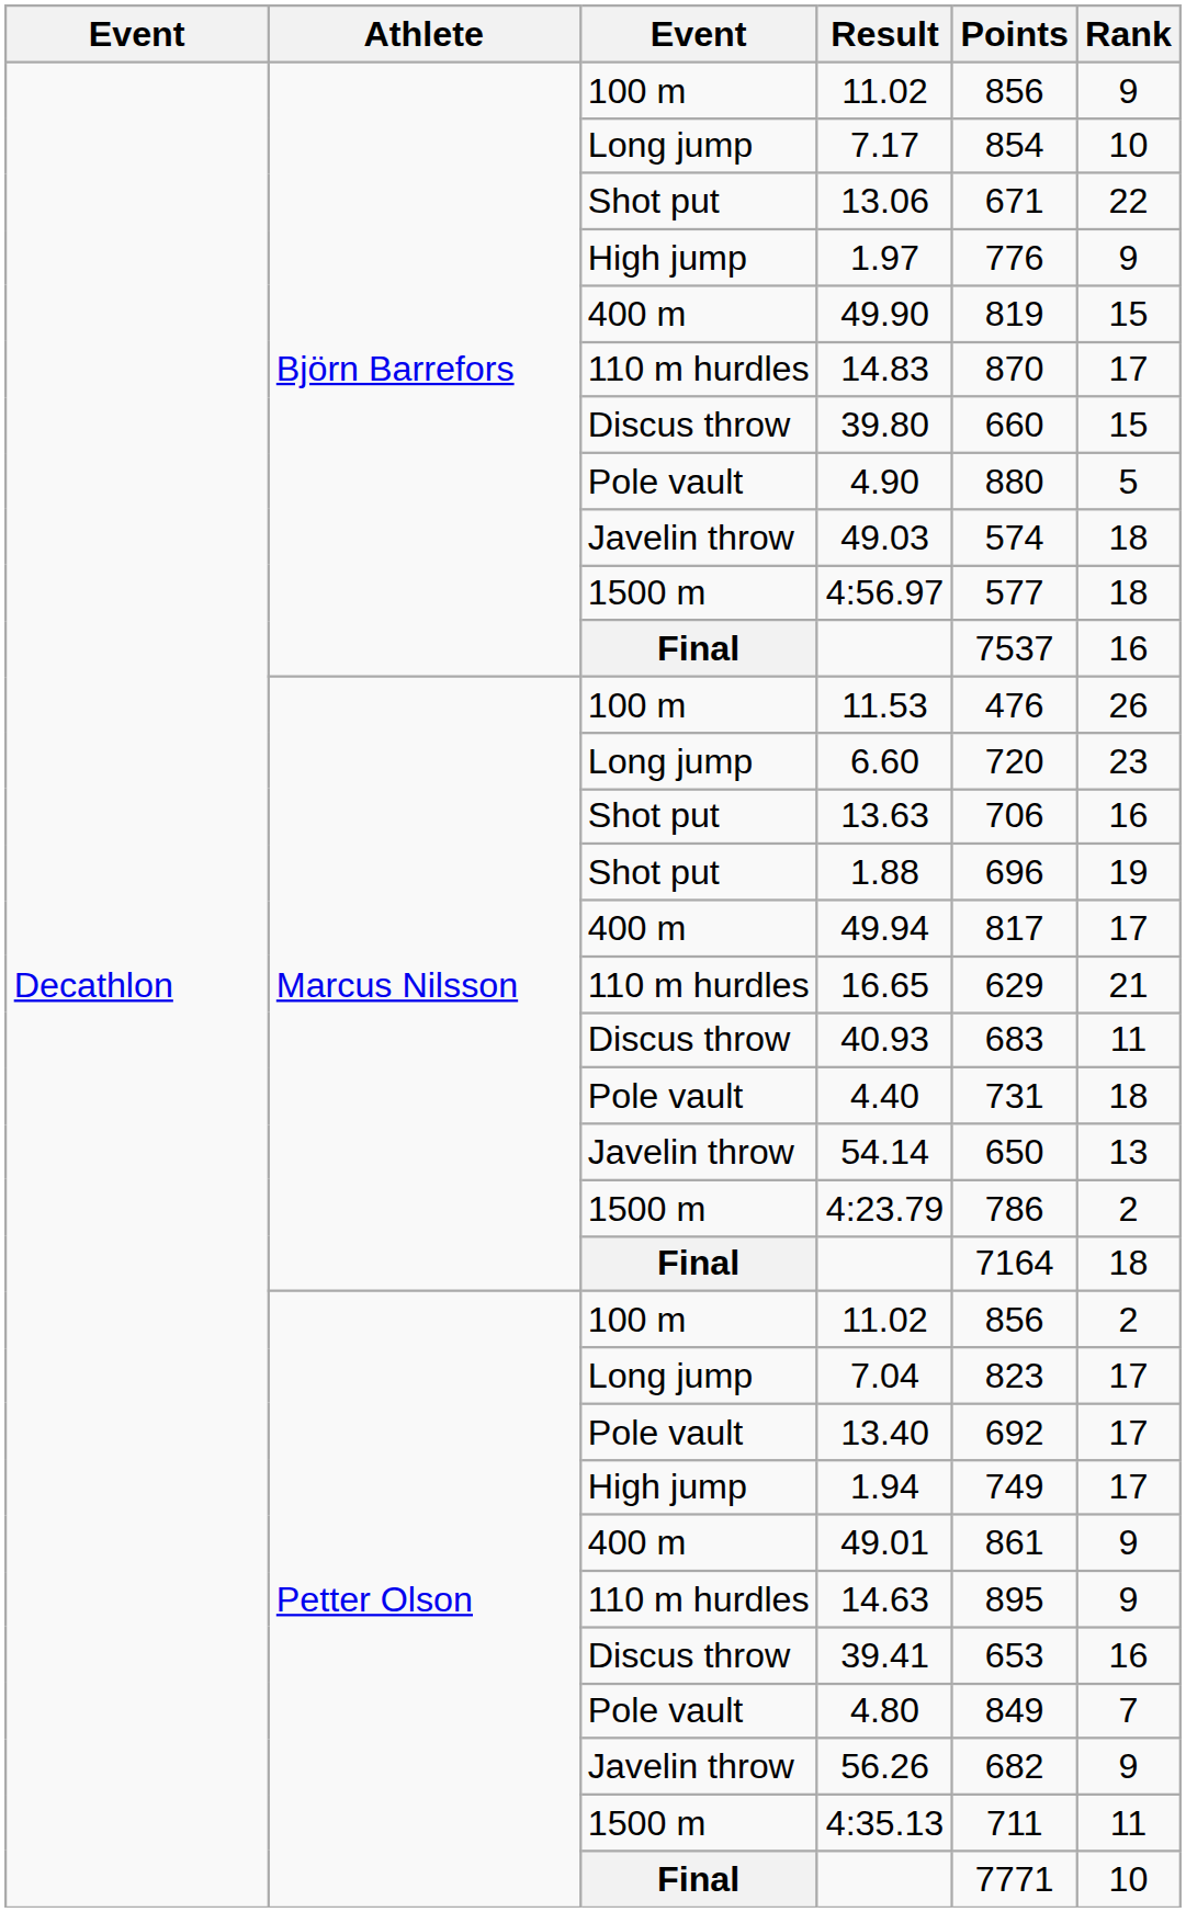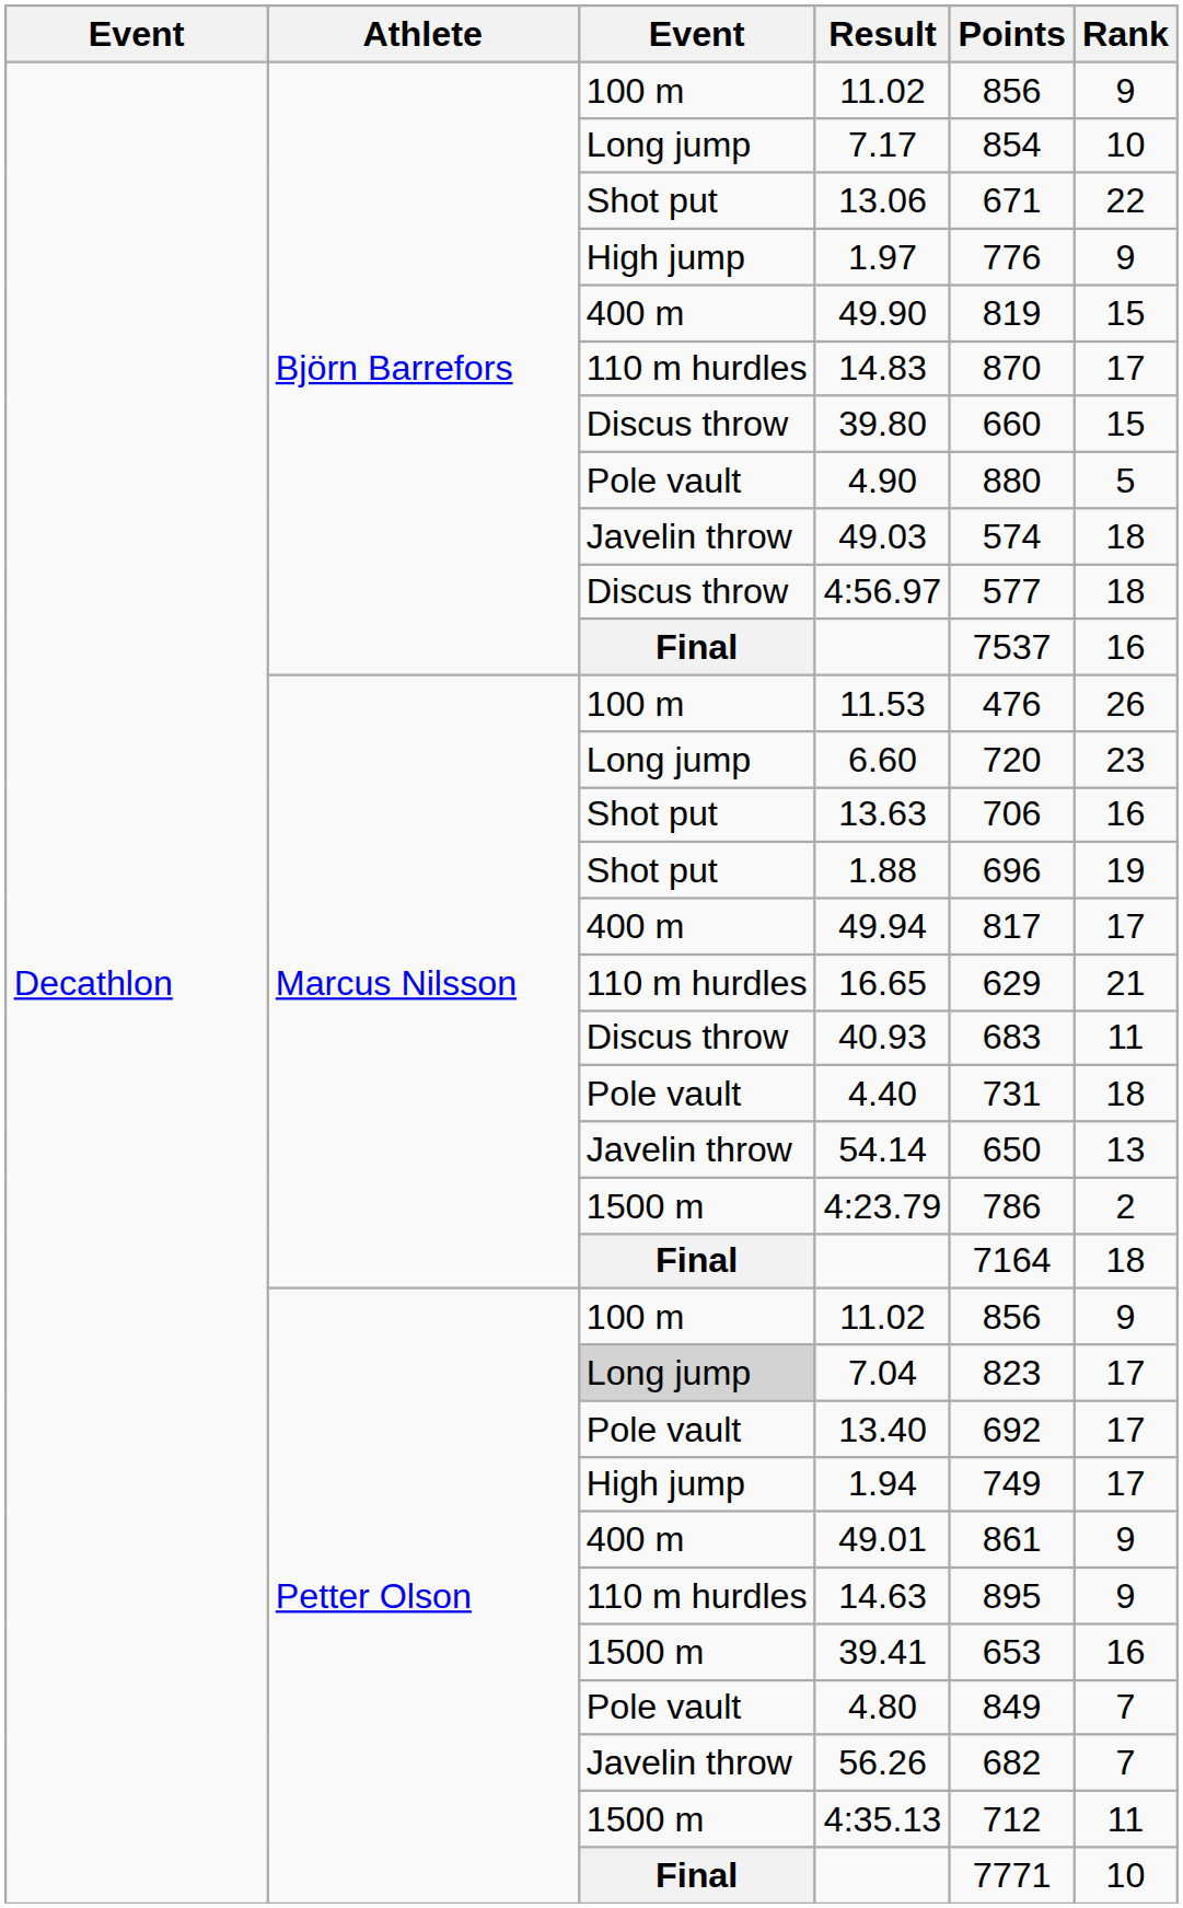 <table class="wikitable" border="1" style="font-size:90%">
 <tr>
 <th width=100>Event</th>
 <th>Athlete</th>
 <th>Event</th>
 <th>Result</th>
 <th>Points</th>
 <th>Rank</th>
 </tr>
 <tr align=center>
 <td rowspan=33 width=100 align=left><a href='#'>Decathlon</a></td>
 <td rowspan=11 width=120 align=left><a href='#'>Björn Barrefors</a></td>
 <td align=left>100 m</td>
 <td>11.02</td>
 <td>856</td>
 <td>9</td>
 </tr>
 <tr align=center>
 <td align=left>Long jump</td>
 <td>7.17</td>
 <td>854</td>
 <td>10</td>
 </tr>
 <tr align=center>
 <td align=left>Shot put</td>
 <td>13.06</td>
 <td>671</td>
 <td>22</td>
 </tr>
 <tr align=center>
 <td align=left>High jump</td>
 <td>1.97</td>
 <td>776</td>
 <td>9</td>
 </tr>
 <tr align=center>
 <td align=left>400 m</td>
 <td>49.90</td>
 <td>819</td>
 <td>15</td>
 </tr>
 <tr align=center>
 <td align=left>110 m hurdles</td>
 <td>14.83</td>
 <td>870</td>
 <td>17</td>
 </tr>
 <tr align=center>
 <td align=left>Discus throw</td>
 <td>39.80</td>
 <td>660</td>
 <td>15</td>
 </tr>
 <tr align=center>
 <td align=left>Pole vault</td>
 <td>4.90</td>
 <td>880</td>
 <td>5</td>
 </tr>
 <tr align=center>
 <td align=left>Javelin throw</td>
 <td>49.03</td>
 <td>574</td>
 <td>18</td>
 </tr>
 <tr align=center>
-<td align=left>1500 m</td>
+<td align=left>Discus throw</td>
 <td>4:56.97</td>
 <td>577</td>
 <td>18</td>
 </tr>
 <tr align=center>
 <th align=left><strong>Final</strong></th>
 <td></td>
 <td>7537</td>
 <td>16</td>
 </tr>
 <tr align=center>
 <td rowspan=11 width=120 align=left><a href='#'>Marcus Nilsson</a></td>
 <td align=left>100 m</td>
 <td>11.53</td>
 <td>476</td>
 <td>26</td>
 </tr>
 <tr align=center>
 <td align=left>Long jump</td>
 <td>6.60</td>
 <td>720</td>
 <td>23</td>
 </tr>
 <tr align=center>
 <td align=left>Shot put</td>
 <td>13.63</td>
 <td>706</td>
 <td>16</td>
 </tr>
 <tr align=center>
 <td align=left>Shot put</td>
 <td>1.88</td>
 <td>696</td>
 <td>19</td>
 </tr>
 <tr align=center>
 <td align=left>400 m</td>
 <td>49.94</td>
 <td>817</td>
 <td>17</td>
 </tr>
 <tr align=center>
 <td align=left>110 m hurdles</td>
 <td>16.65</td>
 <td>629</td>
 <td>21</td>
 </tr>
 <tr align=center>
 <td align=left>Discus throw</td>
 <td>40.93</td>
 <td>683</td>
 <td>11</td>
 </tr>
 <tr align=center>
 <td align=left>Pole vault</td>
 <td>4.40</td>
 <td>731</td>
 <td>18</td>
 </tr>
 <tr align=center>
 <td align=left>Javelin throw</td>
 <td>54.14</td>
 <td>650</td>
 <td>13</td>
 </tr>
 <tr align=center>
 <td align=left>1500 m</td>
 <td>4:23.79</td>
 <td>786</td>
 <td>2</td>
 </tr>
 <tr align=center>
 <th align=left><strong>Final</strong></th>
 <td></td>
 <td>7164</td>
 <td>18</td>
 </tr>
 <tr align=center>
 <td rowspan=11 width=120 align=left><a href='#'>Petter Olson</a></td>
 <td align=left>100 m</td>
 <td>11.02</td>
 <td>856</td>
-<td>2</td>
+<td>9</td>
 </tr>
 <tr align=center>
-<td align=left>Long jump</td>
+<td align=left style="background: lightgrey;">Long jump</td>
 <td>7.04</td>
 <td>823</td>
 <td>17</td>
 </tr>
 <tr align=center>
 <td align=left>Pole vault</td>
 <td>13.40</td>
 <td>692</td>
 <td>17</td>
 </tr>
 <tr align=center>
 <td align=left>High jump</td>
 <td>1.94</td>
 <td>749</td>
 <td>17</td>
 </tr>
 <tr align=center>
 <td align=left>400 m</td>
 <td>49.01</td>
 <td>861</td>
 <td>9</td>
 </tr>
 <tr align=center>
 <td align=left>110 m hurdles</td>
 <td>14.63</td>
 <td>895</td>
 <td>9</td>
 </tr>
 <tr align=center>
-<td align=left>Discus throw</td>
+<td align=left>1500 m</td>
 <td>39.41</td>
 <td>653</td>
 <td>16</td>
 </tr>
 <tr align=center>
 <td align=left>Pole vault</td>
 <td>4.80</td>
 <td>849</td>
 <td>7</td>
 </tr>
 <tr align=center>
 <td align=left>Javelin throw</td>
 <td>56.26</td>
 <td>682</td>
-<td>9</td>
+<td>7</td>
 </tr>
 <tr align=center>
 <td align=left>1500 m</td>
 <td>4:35.13</td>
-<td>711</td>
+<td>712</td>
 <td>11</td>
 </tr>
 <tr align=center>
 <th align=left><strong>Final</strong></th>
 <td></td>
 <td>7771</td>
 <td>10</td>
 </tr>
 </table>
